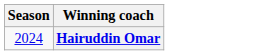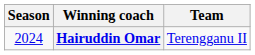 <table class="wikitable plainrowheaders">
 <tr>
 <th>Season</th>
 <th>Winning coach</th>
+<th>Team</th>
 </tr>
 <tr>
 <td align=center><a href='#'>2024</a></td>
 <th scope="row"> <a href='#'>Hairuddin Omar</a></th>
+<td><a href='#'>Terengganu II</a></td>
 </tr>
 </table>
